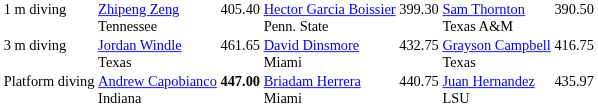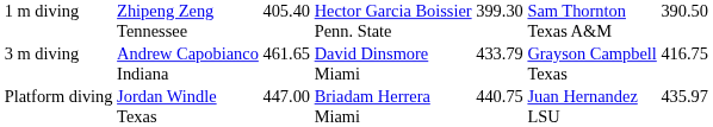 <table>
 <tr valign="top">
 <td>1 m diving</td>
 <td><a href='#'>Zhipeng Zeng</a><br>Tennessee</td>
 <td>405.40</td>
 <td><a href='#'>Hector Garcia Boissier</a><br>Penn. State</td>
 <td>399.30</td>
 <td><a href='#'>Sam Thornton</a><br>Texas A&M</td>
 <td>390.50</td>
 </tr>
 <tr valign="top">
 <td>3 m diving</td>
-<td><a href='#'>Jordan Windle</a><br>Texas</td>
+<td><a href='#'>Andrew Capobianco</a><br> Indiana</td>
 <td>461.65</td>
 <td><a href='#'>David Dinsmore</a><br>Miami</td>
-<td>432.75</td>
+<td>433.79</td>
 <td><a href='#'>Grayson Campbell</a><br>Texas</td>
 <td>416.75</td>
 </tr>
 <tr valign="top">
 <td>Platform diving</td>
-<td><a href='#'>Andrew Capobianco</a><br> Indiana</td>
-<td><strong>447.00</strong></td>
+<td><a href='#'>Jordan Windle</a><br>Texas</td>
+<td>447.00</td>
 <td><a href='#'>Briadam Herrera</a><br>Miami</td>
 <td>440.75</td>
 <td><a href='#'>Juan Hernandez</a><br>LSU</td>
 <td>435.97</td>
 </tr>
 </table>
